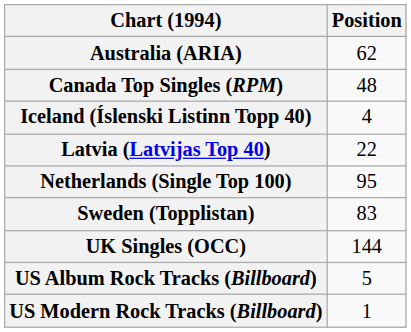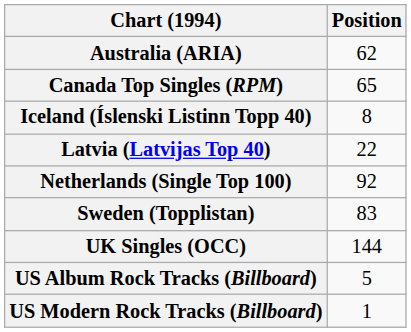 <table class="wikitable sortable plainrowheaders" style="text-align:center">
 <tr>
 <th>Chart (1994)</th>
 <th>Position</th>
 </tr>
 <tr>
 <th scope="row">Australia (ARIA)</th>
 <td>62</td>
 </tr>
 <tr>
 <th scope="row">Canada Top Singles (<em>RPM</em>)</th>
-<td>48</td>
+<td>65</td>
 </tr>
 <tr>
 <th scope="row">Iceland (Íslenski Listinn Topp 40)</th>
-<td>4</td>
+<td>8</td>
 </tr>
 <tr>
 <th scope="row">Latvia (<a href='#'>Latvijas Top 40</a>)</th>
 <td>22</td>
 </tr>
 <tr>
 <th scope="row">Netherlands (Single Top 100)</th>
-<td>95</td>
+<td>92</td>
 </tr>
 <tr>
 <th scope="row">Sweden (Topplistan)</th>
 <td>83</td>
 </tr>
 <tr>
 <th scope="row">UK Singles (OCC)</th>
 <td>144</td>
 </tr>
 <tr>
 <th scope="row">US Album Rock Tracks (<em>Billboard</em>)</th>
 <td>5</td>
 </tr>
 <tr>
 <th scope="row">US Modern Rock Tracks (<em>Billboard</em>)</th>
 <td>1</td>
 </tr>
 </table>
